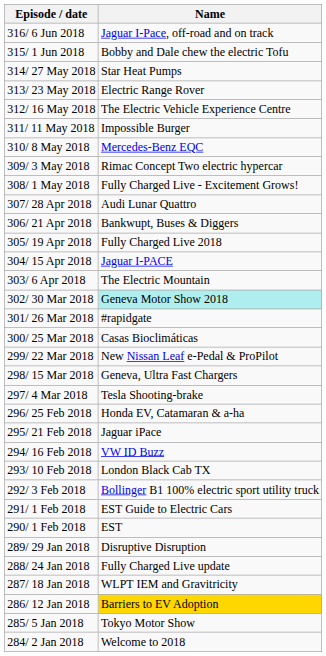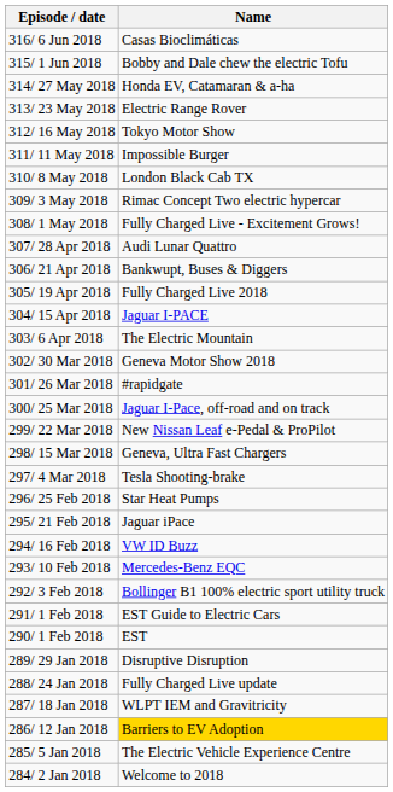 <table class="wikitable">
 <tr>
 <th>Episode / date</th>
 <th>Name</th>
 </tr>
 <tr>
 <td>316/ 6 Jun 2018</td>
-<td><a href='#'>Jaguar I-Pace</a>, off-road and on track</td>
+<td>Casas Bioclimáticas</td>
 </tr>
 <tr>
 <td>315/ 1 Jun 2018</td>
 <td>Bobby and Dale chew the electric Tofu</td>
 </tr>
 <tr>
 <td>314/ 27 May 2018</td>
-<td>Star Heat Pumps</td>
+<td>Honda EV, Catamaran & a-ha</td>
 </tr>
 <tr>
 <td>313/ 23 May 2018</td>
 <td>Electric Range Rover</td>
 </tr>
 <tr>
 <td>312/ 16 May 2018</td>
-<td>The Electric Vehicle Experience Centre</td>
+<td>Tokyo Motor Show</td>
 </tr>
 <tr>
 <td>311/ 11 May 2018</td>
 <td>Impossible Burger</td>
 </tr>
 <tr>
 <td>310/ 8 May 2018</td>
-<td><a href='#'>Mercedes-Benz EQC</a></td>
+<td>London Black Cab TX</td>
 </tr>
 <tr>
 <td>309/ 3 May 2018</td>
 <td>Rimac Concept Two electric hypercar</td>
 </tr>
 <tr>
 <td>308/ 1 May 2018</td>
 <td>Fully Charged Live - Excitement Grows!</td>
 </tr>
 <tr>
 <td>307/ 28 Apr 2018</td>
 <td>Audi Lunar Quattro</td>
 </tr>
 <tr>
 <td>306/ 21 Apr 2018</td>
 <td>Bankwupt, Buses & Diggers</td>
 </tr>
 <tr>
 <td>305/ 19 Apr 2018</td>
 <td>Fully Charged Live 2018</td>
 </tr>
 <tr>
 <td>304/ 15 Apr 2018</td>
 <td><a href='#'>Jaguar I-PACE</a></td>
 </tr>
 <tr>
 <td>303/ 6 Apr 2018</td>
 <td>The Electric Mountain</td>
 </tr>
 <tr>
 <td>302/ 30 Mar 2018</td>
-<td style="background: paleturquoise;">Geneva Motor Show 2018</td>
+<td>Geneva Motor Show 2018</td>
 </tr>
 <tr>
 <td>301/ 26 Mar 2018</td>
 <td>#rapidgate</td>
 </tr>
 <tr>
 <td>300/ 25 Mar 2018</td>
-<td>Casas Bioclimáticas</td>
+<td><a href='#'>Jaguar I-Pace</a>, off-road and on track</td>
 </tr>
 <tr>
 <td>299/ 22 Mar 2018</td>
 <td>New <a href='#'>Nissan Leaf</a> e-Pedal & ProPilot</td>
 </tr>
 <tr>
 <td>298/ 15 Mar 2018</td>
 <td>Geneva, Ultra Fast Chargers</td>
 </tr>
 <tr>
 <td>297/ 4 Mar 2018</td>
 <td>Tesla Shooting-brake</td>
 </tr>
 <tr>
 <td>296/ 25 Feb 2018</td>
-<td>Honda EV, Catamaran & a-ha</td>
+<td>Star Heat Pumps</td>
 </tr>
 <tr>
 <td>295/ 21 Feb 2018</td>
 <td>Jaguar iPace</td>
 </tr>
 <tr>
 <td>294/ 16 Feb 2018</td>
 <td><a href='#'>VW ID Buzz</a></td>
 </tr>
 <tr>
 <td>293/ 10 Feb 2018</td>
-<td>London Black Cab TX</td>
+<td><a href='#'>Mercedes-Benz EQC</a></td>
 </tr>
 <tr>
 <td>292/ 3 Feb 2018</td>
 <td><a href='#'>Bollinger</a> B1 100% electric sport utility truck</td>
 </tr>
 <tr>
 <td>291/ 1 Feb 2018</td>
 <td>EST Guide to Electric Cars</td>
 </tr>
 <tr>
 <td>290/ 1 Feb 2018</td>
 <td>EST</td>
 </tr>
 <tr>
 <td>289/ 29 Jan 2018</td>
 <td>Disruptive Disruption</td>
 </tr>
 <tr>
 <td>288/ 24 Jan 2018</td>
 <td>Fully Charged Live update</td>
 </tr>
 <tr>
 <td>287/ 18 Jan 2018</td>
 <td>WLPT IEM and Gravitricity</td>
 </tr>
 <tr>
 <td>286/ 12 Jan 2018</td>
 <td style="background: gold;">Barriers to EV Adoption</td>
 </tr>
 <tr>
 <td>285/ 5 Jan 2018</td>
-<td>Tokyo Motor Show</td>
+<td>The Electric Vehicle Experience Centre</td>
 </tr>
 <tr>
 <td>284/ 2 Jan 2018</td>
 <td>Welcome to 2018</td>
 </tr>
 </table>
